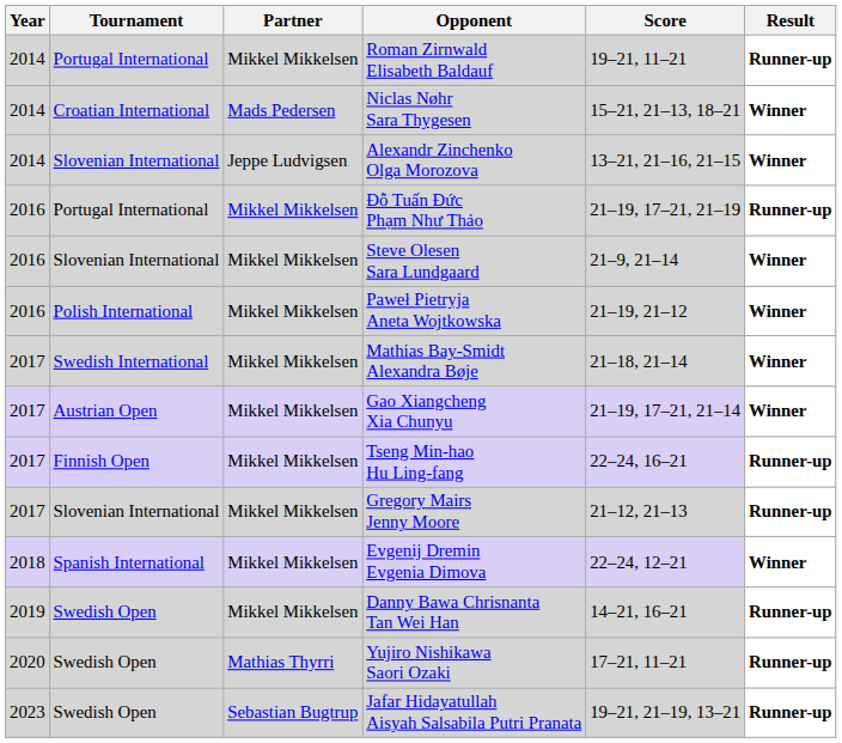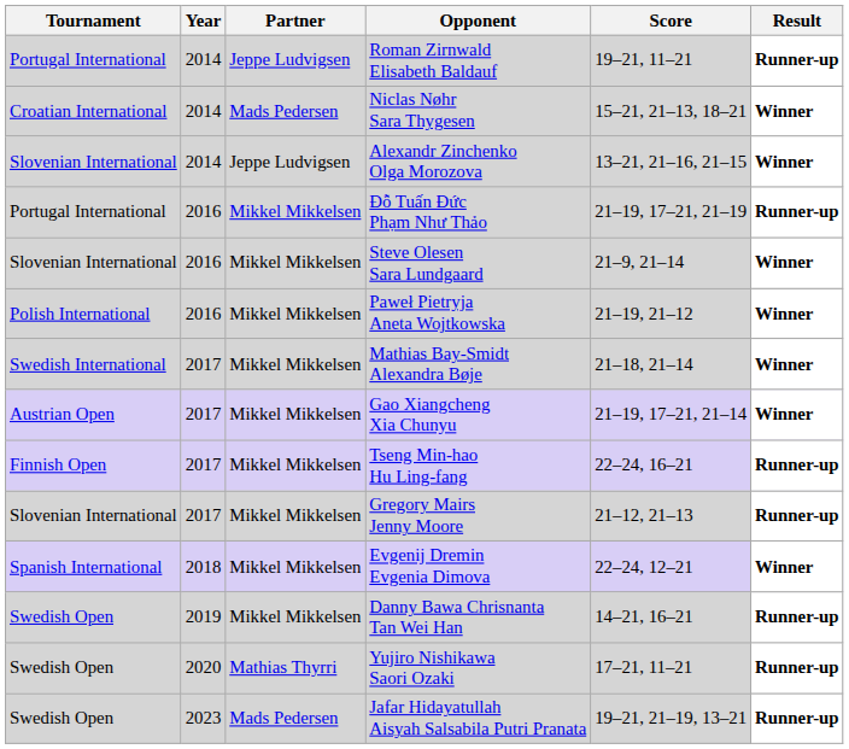 <table class="sortable wikitable" style="font-size: 90%;">
 <tr>
+<th>Tournament</th>
 <th>Year</th>
-<th>Tournament</th>
 <th>Partner</th>
 <th>Opponent</th>
 <th>Score</th>
 <th>Result</th>
 </tr>
 <tr style="background:#D5D5D5">
+<td align="left"><a href='#'>Portugal International</a></td>
 <td align="center">2014</td>
-<td align="left"><a href='#'>Portugal International</a></td>
-<td align="left"> Mikkel Mikkelsen</td>
+<td align="left"> <a href='#'>Jeppe Ludvigsen</a></td>
 <td align="left"> <a href='#'>Roman Zirnwald</a><br> <a href='#'>Elisabeth Baldauf</a></td>
 <td align="left">19–21, 11–21</td>
 <td style="text-align:left; background:white"> <strong>Runner-up</strong></td>
 </tr>
 <tr style="background:#D5D5D5">
+<td align="left"><a href='#'>Croatian International</a></td>
 <td align="center">2014</td>
-<td align="left"><a href='#'>Croatian International</a></td>
 <td align="left"> <a href='#'>Mads Pedersen</a></td>
 <td align="left"> <a href='#'>Niclas Nøhr</a><br> <a href='#'>Sara Thygesen</a></td>
 <td align="left">15–21, 21–13, 18–21</td>
 <td style="text-align:left; background:white"> <strong>Winner</strong></td>
 </tr>
 <tr style="background:#D5D5D5">
+<td align="left"><a href='#'>Slovenian International</a></td>
 <td align="center">2014</td>
-<td align="left"><a href='#'>Slovenian International</a></td>
 <td align="left"> Jeppe Ludvigsen</td>
 <td align="left"> <a href='#'>Alexandr Zinchenko</a><br> <a href='#'>Olga Morozova</a></td>
 <td align="left">13–21, 21–16, 21–15</td>
 <td style="text-align:left; background:white"> <strong>Winner</strong></td>
 </tr>
 <tr style="background:#D5D5D5">
+<td align="left">Portugal International</td>
 <td align="center">2016</td>
-<td align="left">Portugal International</td>
 <td align="left"> <a href='#'>Mikkel Mikkelsen</a></td>
 <td align="left"> <a href='#'>Đỗ Tuấn Đức</a><br> <a href='#'>Phạm Như Thảo</a></td>
 <td align="left">21–19, 17–21, 21–19</td>
 <td style="text-align:left; background:white"> <strong>Runner-up</strong></td>
 </tr>
 <tr style="background:#D5D5D5">
+<td align="left">Slovenian International</td>
 <td align="center">2016</td>
-<td align="left">Slovenian International</td>
 <td align="left"> Mikkel Mikkelsen</td>
 <td align="left"> <a href='#'>Steve Olesen</a><br> <a href='#'>Sara Lundgaard</a></td>
 <td align="left">21–9, 21–14</td>
 <td style="text-align:left; background:white"> <strong>Winner</strong></td>
 </tr>
 <tr style="background:#D5D5D5">
+<td align="left"><a href='#'>Polish International</a></td>
 <td align="center">2016</td>
-<td align="left"><a href='#'>Polish International</a></td>
 <td align="left"> Mikkel Mikkelsen</td>
 <td align="left"> <a href='#'>Paweł Pietryja</a><br> <a href='#'>Aneta Wojtkowska</a></td>
 <td align="left">21–19, 21–12</td>
 <td style="text-align:left; background:white"> <strong>Winner</strong></td>
 </tr>
 <tr style="background:#D5D5D5">
+<td align="left"><a href='#'>Swedish International</a></td>
 <td align="center">2017</td>
-<td align="left"><a href='#'>Swedish International</a></td>
 <td align="left"> Mikkel Mikkelsen</td>
 <td align="left"> <a href='#'>Mathias Bay-Smidt</a><br> <a href='#'>Alexandra Bøje</a></td>
 <td align="left">21–18, 21–14</td>
 <td style="text-align:left; background:white"> <strong>Winner</strong></td>
 </tr>
 <tr style="background:#D8CEF6">
+<td align="left"><a href='#'>Austrian Open</a></td>
 <td align="center">2017</td>
-<td align="left"><a href='#'>Austrian Open</a></td>
 <td align="left"> Mikkel Mikkelsen</td>
 <td align="left"> <a href='#'>Gao Xiangcheng</a><br> <a href='#'>Xia Chunyu</a></td>
 <td align="left">21–19, 17–21, 21–14</td>
 <td style="text-align:left; background:white"> <strong>Winner</strong></td>
 </tr>
 <tr style="background:#D8CEF6">
+<td align="left"><a href='#'>Finnish Open</a></td>
 <td align="center">2017</td>
-<td align="left"><a href='#'>Finnish Open</a></td>
 <td align="left"> Mikkel Mikkelsen</td>
 <td align="left"> <a href='#'>Tseng Min-hao</a><br> <a href='#'>Hu Ling-fang</a></td>
 <td align="left">22–24, 16–21</td>
 <td style="text-align:left; background:white"> <strong>Runner-up</strong></td>
 </tr>
 <tr style="background:#D5D5D5">
+<td align="left">Slovenian International</td>
 <td align="center">2017</td>
-<td align="left">Slovenian International</td>
 <td align="left"> Mikkel Mikkelsen</td>
 <td align="left"> <a href='#'>Gregory Mairs</a><br> <a href='#'>Jenny Moore</a></td>
 <td align="left">21–12, 21–13</td>
 <td style="text-align:left; background:white"> <strong>Runner-up</strong></td>
 </tr>
 <tr style="background:#D8CEF6">
+<td align="left"><a href='#'>Spanish International</a></td>
 <td align="center">2018</td>
-<td align="left"><a href='#'>Spanish International</a></td>
 <td align="left"> Mikkel Mikkelsen</td>
 <td align="left"> <a href='#'>Evgenij Dremin</a><br> <a href='#'>Evgenia Dimova</a></td>
 <td align="left">22–24, 12–21</td>
 <td style="text-align:left; background:white"> <strong>Winner</strong></td>
 </tr>
 <tr style="background:#D5D5D5">
+<td align="left"><a href='#'>Swedish Open</a></td>
 <td align="center">2019</td>
-<td align="left"><a href='#'>Swedish Open</a></td>
 <td align="left"> Mikkel Mikkelsen</td>
 <td align="left"> <a href='#'>Danny Bawa Chrisnanta</a><br> <a href='#'>Tan Wei Han</a></td>
 <td align="left">14–21, 16–21</td>
 <td style="text-align:left; background:white"> <strong>Runner-up</strong></td>
 </tr>
 <tr style="background:#D5D5D5">
+<td align="left">Swedish Open</td>
 <td align="center">2020</td>
-<td align="left">Swedish Open</td>
 <td align="left"> <a href='#'>Mathias Thyrri</a></td>
 <td align="left"> <a href='#'>Yujiro Nishikawa</a><br> <a href='#'>Saori Ozaki</a></td>
 <td align="left">17–21, 11–21</td>
 <td style="text-align:left; background:white"> <strong>Runner-up</strong></td>
 </tr>
 <tr style="background:#D5D5D5">
+<td align="left">Swedish Open</td>
 <td align="center">2023</td>
-<td align="left">Swedish Open</td>
-<td align="left"> <a href='#'>Sebastian Bugtrup</a></td>
+<td align="left"> <a href='#'>Mads Pedersen</a></td>
 <td align="left"> <a href='#'>Jafar Hidayatullah</a><br> <a href='#'>Aisyah Salsabila Putri Pranata</a></td>
 <td align="left">19–21, 21–19, 13–21</td>
 <td style="text-align:left; background:white"> <strong>Runner-up</strong></td>
 </tr>
 </table>
